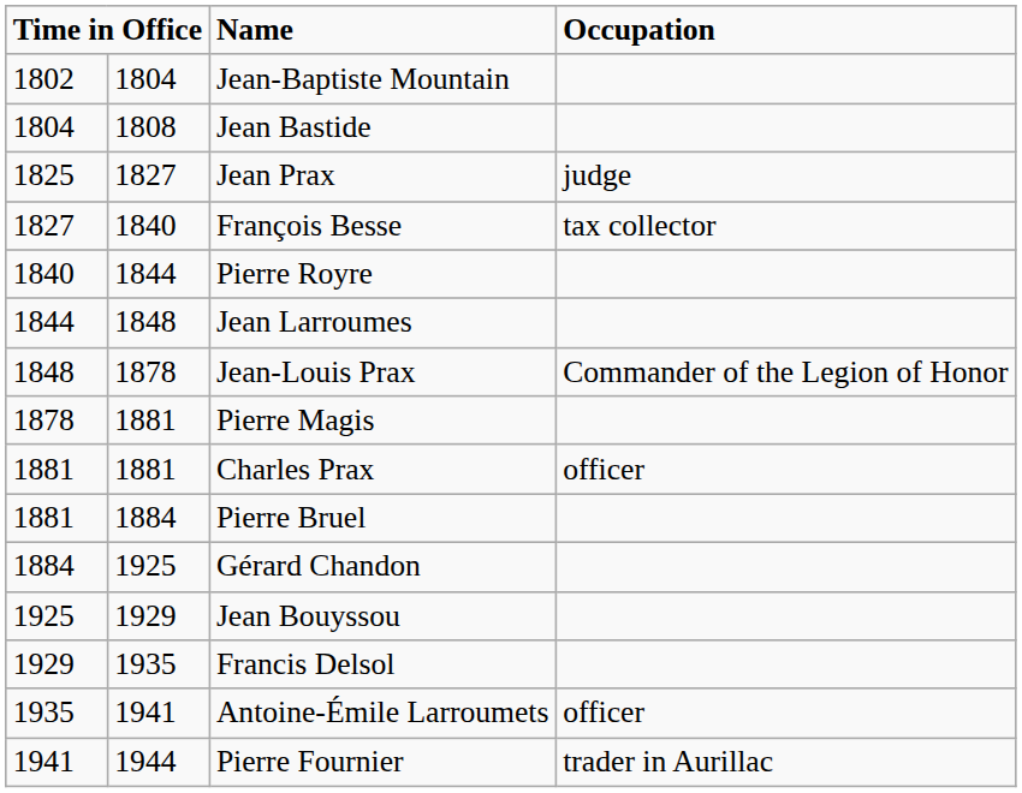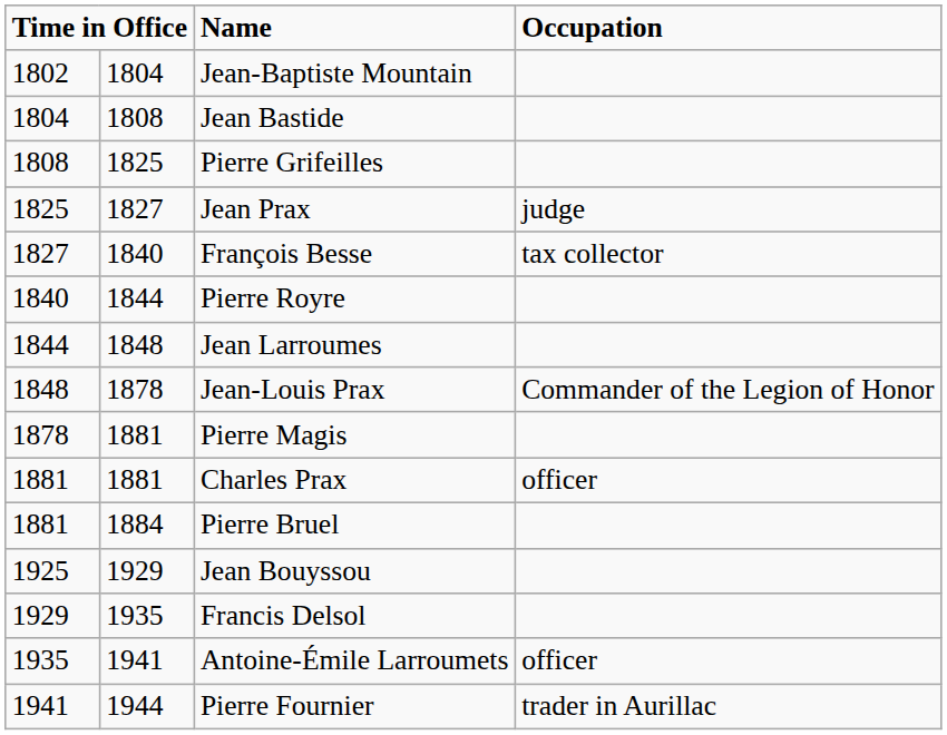 <table class="wikitable">
 <tr>
 <td colspan="2"><strong>Time in Office</strong></td>
 <td><strong>Name</strong></td>
 <td><strong>Occupation</strong></td>
 </tr>
 <tr>
 <td>1802</td>
 <td>1804</td>
 <td>Jean-Baptiste Mountain</td>
 <td></td>
 </tr>
 <tr>
 <td>1804</td>
 <td>1808</td>
 <td>Jean Bastide</td>
+<td></td>
+</tr>
+<tr>
+<td>1808</td>
+<td>1825</td>
+<td>Pierre Grifeilles</td>
 <td></td>
 </tr>
 <tr>
 <td>1825</td>
 <td>1827</td>
 <td>Jean Prax</td>
 <td>judge</td>
 </tr>
 <tr>
 <td>1827</td>
 <td>1840</td>
 <td>François Besse</td>
 <td>tax collector</td>
 </tr>
 <tr>
 <td>1840</td>
 <td>1844</td>
 <td>Pierre Royre</td>
 <td></td>
 </tr>
 <tr>
 <td>1844</td>
 <td>1848</td>
 <td>Jean Larroumes</td>
 <td></td>
 </tr>
 <tr>
 <td>1848</td>
 <td>1878</td>
 <td>Jean-Louis Prax</td>
 <td>Commander of the Legion of Honor</td>
 </tr>
 <tr>
 <td>1878</td>
 <td>1881</td>
 <td>Pierre Magis</td>
 <td></td>
 </tr>
 <tr>
 <td>1881</td>
 <td>1881</td>
 <td>Charles Prax</td>
 <td>officer</td>
 </tr>
 <tr>
 <td>1881</td>
 <td>1884</td>
 <td>Pierre Bruel</td>
 <td></td>
 </tr>
 <tr>
-<td>1884</td>
-<td>1925</td>
-<td>Gérard Chandon</td>
-<td></td>
-</tr>
-<tr>
 <td>1925</td>
 <td>1929</td>
 <td>Jean Bouyssou</td>
 <td></td>
 </tr>
 <tr>
 <td>1929</td>
 <td>1935</td>
 <td>Francis Delsol</td>
 <td></td>
 </tr>
 <tr>
 <td>1935</td>
 <td>1941</td>
 <td>Antoine-Émile Larroumets</td>
 <td>officer</td>
 </tr>
 <tr>
 <td>1941</td>
 <td>1944</td>
 <td>Pierre Fournier</td>
 <td>trader in Aurillac</td>
 </tr>
 </table>
